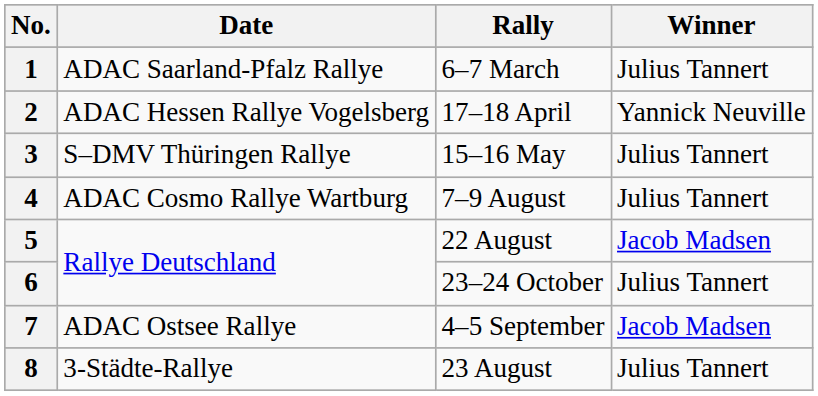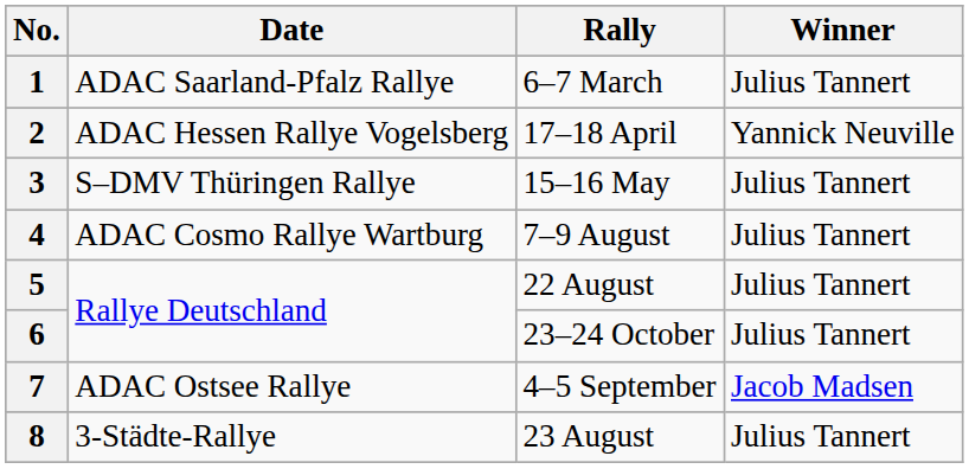 <table class="wikitable">
 <tr>
 <th>No.</th>
 <th>Date</th>
 <th>Rally</th>
 <th>Winner</th>
 </tr>
 <tr>
 <th>1</th>
 <td>ADAC Saarland-Pfalz Rallye</td>
 <td>6–7 March</td>
 <td>Julius Tannert</td>
 </tr>
 <tr>
 <th>2</th>
 <td>ADAC Hessen Rallye Vogelsberg</td>
 <td>17–18 April</td>
 <td>Yannick Neuville</td>
 </tr>
 <tr>
 <th>3</th>
 <td>S–DMV Thüringen Rallye</td>
 <td>15–16 May</td>
 <td>Julius Tannert</td>
 </tr>
 <tr>
 <th>4</th>
 <td>ADAC Cosmo Rallye Wartburg</td>
 <td>7–9 August</td>
 <td>Julius Tannert</td>
 </tr>
 <tr>
 <th>5</th>
 <td rowspan=2><a href='#'>Rallye Deutschland</a></td>
 <td>22 August</td>
-<td><a href='#'>Jacob Madsen</a></td>
+<td>Julius Tannert</td>
 </tr>
 <tr>
 <th>6</th>
 <td>23–24 October</td>
 <td>Julius Tannert</td>
 </tr>
 <tr>
 <th>7</th>
 <td>ADAC Ostsee Rallye</td>
 <td>4–5 September</td>
 <td><a href='#'>Jacob Madsen</a></td>
 </tr>
 <tr>
 <th>8</th>
 <td>3-Städte-Rallye</td>
 <td>23 August</td>
 <td>Julius Tannert</td>
 </tr>
 </table>
